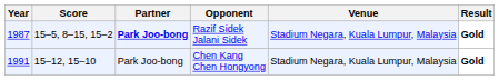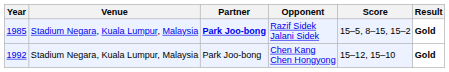 <table class="sortable wikitable" style="font-size: 90%;">
 <tr>
 <th>Year</th>
-<th>Score</th>
+<th>Venue</th>
 <th>Partner</th>
 <th>Opponent</th>
-<th>Venue</th>
+<th>Score</th>
 <th>Result</th>
 </tr>
 <tr style="background:#ECF2FF">
-<td align="center"><a href='#'>1987</a></td>
-<td align="left">15–5, 8–15, 15–2</td>
+<td align="center"><a href='#'>1985</a></td>
+<td align="left"><a href='#'>Stadium Negara</a>, <a href='#'>Kuala Lumpur</a>, <a href='#'>Malaysia</a></td>
 <td align="left"><strong> <a href='#'>Park Joo-bong</a></strong></td>
 <td align="left"> <a href='#'>Razif Sidek</a><br> <a href='#'>Jalani Sidek</a></td>
-<td align="left"><a href='#'>Stadium Negara</a>, <a href='#'>Kuala Lumpur</a>, <a href='#'>Malaysia</a></td>
+<td align="left">15–5, 8–15, 15–2</td>
 <td style="text-align:left; background:white"> <strong>Gold</strong></td>
 </tr>
 <tr style="background:#ECF2FF">
-<td align="center"><a href='#'>1991</a></td>
-<td>15–12, 15–10</td>
+<td align="center"><a href='#'>1992</a></td>
+<td align="left">Stadium Negara, Kuala Lumpur, Malaysia</td>
 <td> Park Joo-bong</td>
 <td> <a href='#'>Chen Kang</a><br> <a href='#'>Chen Hongyong</a></td>
-<td align="left">Stadium Negara, Kuala Lumpur, Malaysia</td>
+<td>15–12, 15–10</td>
 <td style="text-align:left; background:white"> <strong>Gold</strong></td>
 </tr>
 </table>
